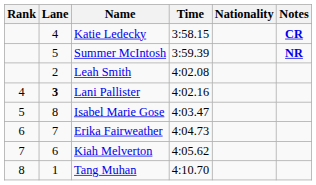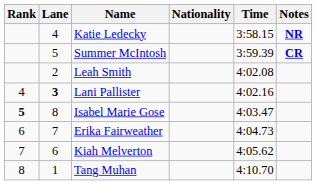 <table class="wikitable sortable" style="text-align:center">
 <tr>
 <th>Rank</th>
 <th>Lane</th>
 <th>Name</th>
+<th>Nationality</th>
 <th>Time</th>
-<th>Nationality</th>
 <th>Notes</th>
 </tr>
 <tr>
 <td></td>
 <td>4</td>
 <td align=left><a href='#'>Katie Ledecky</a></td>
+<td align=left></td>
 <td>3:58.15</td>
-<td align=left></td>
-<td><strong><a href='#'>CR</a></strong></td>
+<td><strong><a href='#'>NR</a></strong></td>
 </tr>
 <tr>
 <td></td>
 <td>5</td>
 <td align=left><a href='#'>Summer McIntosh</a></td>
+<td align=left></td>
 <td>3:59.39</td>
-<td align=left></td>
-<td><strong><a href='#'>NR</a></strong></td>
+<td><strong><a href='#'>CR</a></strong></td>
 </tr>
 <tr>
 <td></td>
 <td>2</td>
 <td align=left><a href='#'>Leah Smith</a></td>
+<td align=left></td>
 <td>4:02.08</td>
-<td align=left></td>
 <td></td>
 </tr>
 <tr>
 <td>4</td>
 <td><strong>3</strong></td>
 <td align=left><a href='#'>Lani Pallister</a></td>
+<td align=left></td>
 <td>4:02.16</td>
-<td align=left></td>
 <td></td>
 </tr>
 <tr>
-<td>5</td>
+<td><strong>5</strong></td>
 <td>8</td>
 <td align=left><a href='#'>Isabel Marie Gose</a></td>
+<td align=left></td>
 <td>4:03.47</td>
-<td align=left></td>
 <td></td>
 </tr>
 <tr>
 <td>6</td>
 <td>7</td>
 <td align=left><a href='#'>Erika Fairweather</a></td>
+<td align=left></td>
 <td>4:04.73</td>
-<td align=left></td>
 <td></td>
 </tr>
 <tr>
 <td>7</td>
 <td>6</td>
 <td align=left><a href='#'>Kiah Melverton</a></td>
+<td align=left></td>
 <td>4:05.62</td>
-<td align=left></td>
 <td></td>
 </tr>
 <tr>
 <td>8</td>
 <td>1</td>
 <td align=left><a href='#'>Tang Muhan</a></td>
+<td align=left></td>
 <td>4:10.70</td>
-<td align=left></td>
 <td></td>
 </tr>
 </table>
